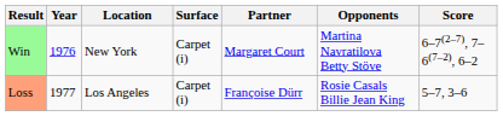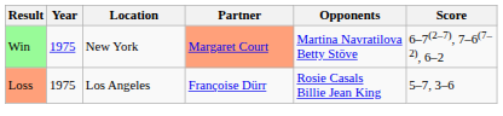 <table class='sortable wikitable'>
 <tr>
 <th style="width:40px">Result</th>
 <th style="width:40px">Year</th>
 <th style="width:150px">Location</th>
-<th style="width:50px">Surface</th>
 <th style="width:160px">Partner</th>
 <th style="width:160px">Opponents</th>
 <th style="width:140px" class="unsortable">Score</th>
 </tr>
 <tr>
 <td style="background:#98fb98;">Win</td>
-<td><a href='#'>1976</a></td>
+<td><a href='#'>1975</a></td>
 <td>New York</td>
-<td>Carpet (i)</td>
-<td> <a href='#'>Margaret Court</a></td>
+<td style="background: lightsalmon;"> <a href='#'>Margaret Court</a></td>
 <td> <a href='#'>Martina Navratilova</a><br> <a href='#'>Betty Stöve</a></td>
 <td>6–7<sup>(2–7)</sup>, 7–6<sup>(7–2)</sup>, 6–2</td>
 </tr>
 <tr>
 <td style="background:#ffa07a;">Loss</td>
-<td>1977</td>
+<td>1975</td>
 <td>Los Angeles</td>
-<td>Carpet (i)</td>
 <td> <a href='#'>Françoise Dürr</a></td>
 <td> <a href='#'>Rosie Casals</a><br> <a href='#'>Billie Jean King</a></td>
 <td>5–7, 3–6</td>
 </tr>
 </table>
